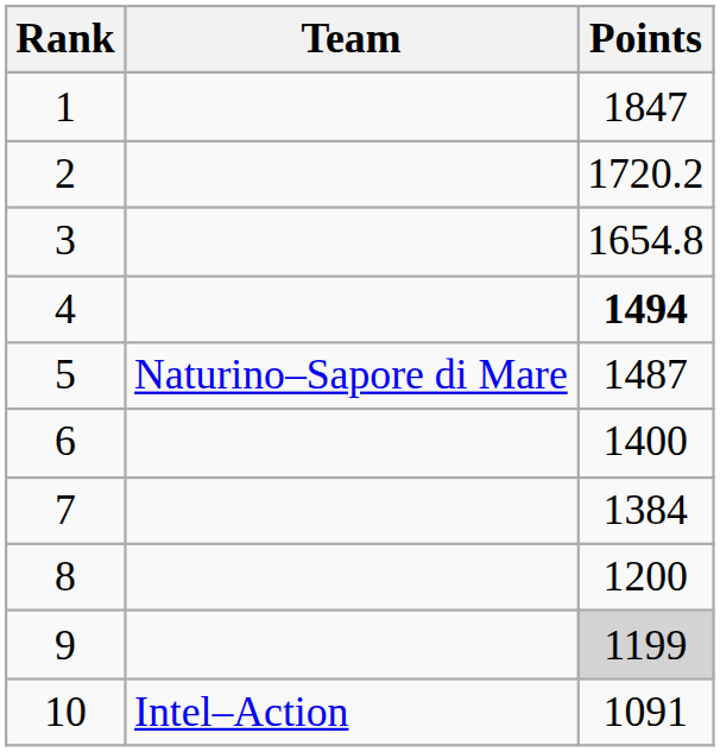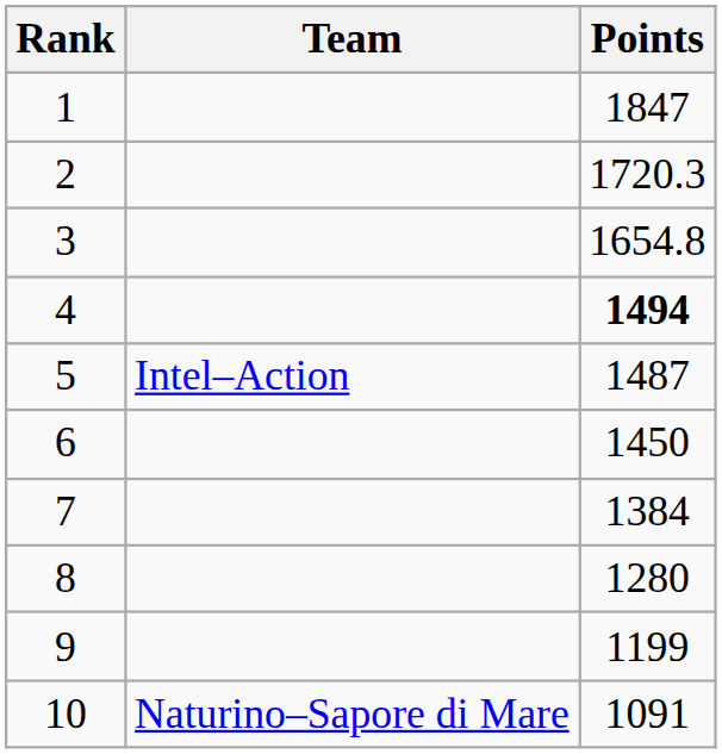 <table class="wikitable sortable">
 <tr>
 <th>Rank</th>
 <th>Team</th>
 <th>Points</th>
 </tr>
 <tr>
 <td align=center>1</td>
 <td></td>
 <td align=center>1847</td>
 </tr>
 <tr>
 <td align=center>2</td>
 <td></td>
-<td align=center>1720.2</td>
+<td align=center>1720.3</td>
 </tr>
 <tr>
 <td align=center>3</td>
 <td></td>
 <td align=center>1654.8</td>
 </tr>
 <tr>
 <td align=center>4</td>
 <td></td>
 <td align=center><strong>1494</strong></td>
 </tr>
 <tr>
 <td align=center>5</td>
-<td><a href='#'>Naturino–Sapore di Mare</a></td>
+<td><a href='#'>Intel–Action</a></td>
 <td align=center>1487</td>
 </tr>
 <tr>
 <td align=center>6</td>
 <td></td>
-<td align=center>1400</td>
+<td align=center>1450</td>
 </tr>
 <tr>
 <td align=center>7</td>
 <td></td>
 <td align=center>1384</td>
 </tr>
 <tr>
 <td align=center>8</td>
 <td></td>
-<td align=center>1200</td>
+<td align=center>1280</td>
 </tr>
 <tr>
 <td align=center>9</td>
 <td></td>
-<td align=center style="background: lightgrey;">1199</td>
+<td align=center>1199</td>
 </tr>
 <tr>
 <td align=center>10</td>
-<td><a href='#'>Intel–Action</a></td>
+<td><a href='#'>Naturino–Sapore di Mare</a></td>
 <td align=center>1091</td>
 </tr>
 </table>
